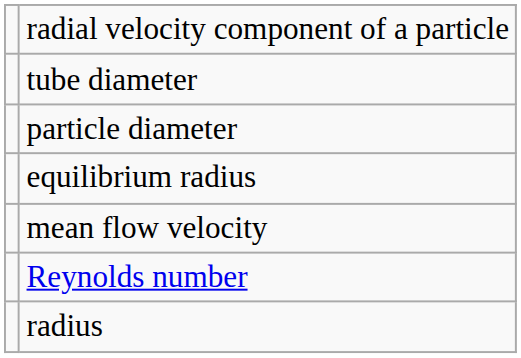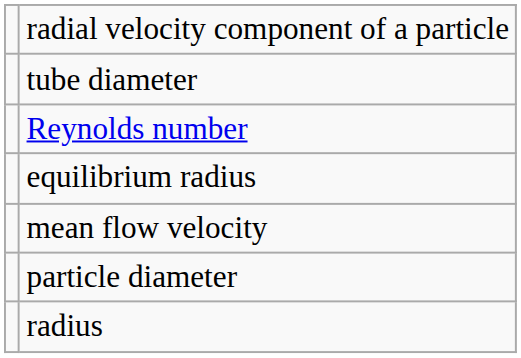 <table Class="wikitable">
 <tr>
 <td></td>
 <td>radial velocity component of a particle</td>
 </tr>
 <tr>
 <td></td>
 <td>tube diameter</td>
 </tr>
 <tr>
 <td></td>
-<td>particle diameter</td>
+<td><a href='#'>Reynolds number</a></td>
 </tr>
 <tr>
 <td></td>
 <td>equilibrium radius</td>
 </tr>
 <tr>
 <td></td>
 <td>mean flow velocity</td>
 </tr>
 <tr>
 <td></td>
-<td><a href='#'>Reynolds number</a></td>
+<td>particle diameter</td>
 </tr>
 <tr>
 <td></td>
 <td>radius</td>
 </tr>
 </table>
